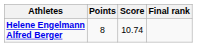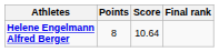 <table class="wikitable" border="1" style="font-size:90%">
 <tr>
 <th>Athletes</th>
 <th>Points</th>
 <th>Score</th>
 <th>Final rank</th>
 </tr>
 <tr align=center>
 <td align=left><strong><a href='#'>Helene Engelmann</a></strong><br><strong><a href='#'>Alfred Berger</a></strong></td>
 <td>8</td>
-<td>10.74</td>
+<td>10.64</td>
 <td></td>
 </tr>
 </table>
